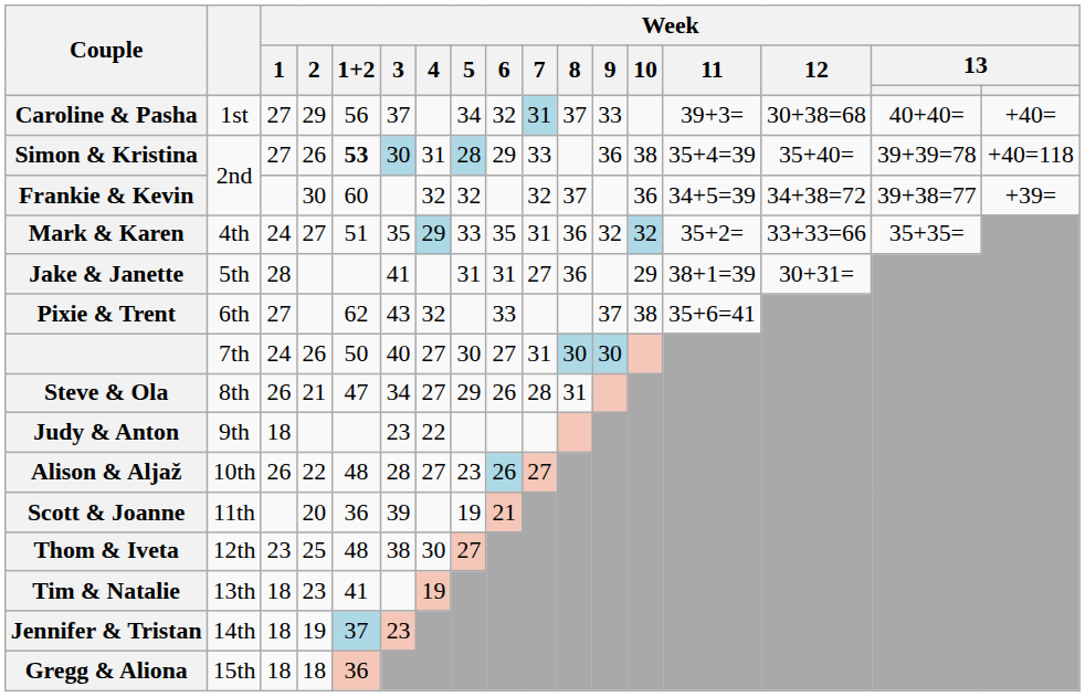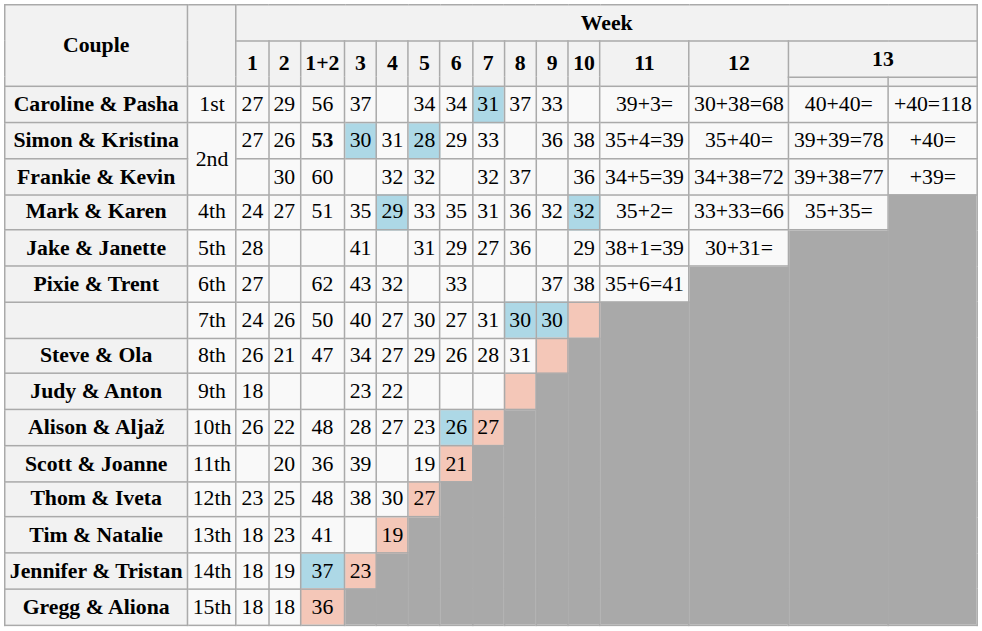 <table class="wikitable sortable" style="text-align:center; font-size:90%">
 <tr>
 <th rowspan="3" scope="col">Couple</th>
 <th rowspan="3" scope="col"></th>
 <th colspan="15">Week</th>
 </tr>
 <tr>
 <th scope="col" rowspan="2">1</th>
 <th scope="col" rowspan="2">2</th>
 <th scope="col" rowspan="2">1+2</th>
 <th scope="col" rowspan="2">3</th>
 <th scope="col" rowspan="2">4</th>
 <th scope="col" rowspan="2">5</th>
 <th scope="col" rowspan="2">6</th>
 <th scope="col" rowspan="2">7</th>
 <th scope="col" rowspan="2">8</th>
 <th scope="col" rowspan="2">9</th>
 <th scope="col" rowspan="2">10</th>
 <th scope="col" rowspan="2">11</th>
 <th scope="col" rowspan="2">12</th>
 <th scope="col" colspan="2">13</th>
 </tr>
 <tr>
 <th></th>
 <th></th>
 </tr>
 <tr>
 <th scope="row">Caroline & Pasha</th>
 <td>1st</td>
 <td>27</td>
 <td>29</td>
 <td>56</td>
 <td>37</td>
 <td></td>
 <td>34</td>
-<td>32</td>
+<td>34</td>
 <td bgcolor="lightblue">31</td>
 <td>37</td>
 <td>33</td>
 <td></td>
 <td>39+3=</td>
 <td>30+38=68</td>
 <td>40+40=</td>
-<td>+40=</td>
+<td>+40=118</td>
 </tr>
 <tr>
 <th scope="row">Simon & Kristina</th>
 <td rowspan="2">2nd</td>
 <td>27</td>
 <td>26</td>
 <td><strong>53</strong></td>
 <td bgcolor="lightblue">30</td>
 <td>31</td>
 <td bgcolor="lightblue">28</td>
 <td>29</td>
 <td>33</td>
 <td></td>
 <td>36</td>
 <td>38</td>
 <td>35+4=39</td>
 <td>35+40=</td>
 <td>39+39=78</td>
-<td>+40=118</td>
+<td>+40=</td>
 </tr>
 <tr>
 <th scope="row">Frankie & Kevin</th>
 <td></td>
 <td>30</td>
 <td>60</td>
 <td></td>
 <td>32</td>
 <td>32</td>
 <td></td>
 <td>32</td>
 <td>37</td>
 <td></td>
 <td>36</td>
 <td>34+5=39</td>
 <td>34+38=72</td>
 <td>39+38=77</td>
 <td>+39=</td>
 </tr>
 <tr>
 <th scope="row">Mark & Karen</th>
 <td>4th</td>
 <td>24</td>
 <td>27</td>
 <td>51</td>
 <td>35</td>
 <td bgcolor="lightblue">29</td>
 <td>33</td>
 <td>35</td>
 <td>31</td>
 <td>36</td>
 <td>32</td>
 <td bgcolor="lightblue">32</td>
 <td>35+2=</td>
 <td>33+33=66</td>
 <td>35+35=</td>
 <td rowspan="12" bgcolor="darkgrey"></td>
 </tr>
 <tr>
 <th scope="row">Jake & Janette</th>
 <td>5th</td>
 <td>28</td>
 <td></td>
 <td></td>
 <td>41</td>
 <td></td>
 <td>31</td>
-<td>31</td>
+<td>29</td>
 <td>27</td>
 <td>36</td>
 <td></td>
 <td>29</td>
 <td>38+1=39</td>
 <td>30+31=</td>
 <td rowspan="11" bgcolor="darkgrey"></td>
 </tr>
 <tr>
 <th scope="row">Pixie & Trent</th>
 <td>6th</td>
 <td>27</td>
 <td></td>
 <td>62</td>
 <td>43</td>
 <td>32</td>
 <td></td>
 <td>33</td>
 <td></td>
 <td></td>
 <td>37</td>
 <td>38</td>
 <td>35+6=41</td>
 <td rowspan="10" bgcolor="darkgrey"></td>
 </tr>
 <tr>
 <th scope="row"></th>
 <td>7th</td>
 <td>24</td>
 <td>26</td>
 <td>50</td>
 <td>40</td>
 <td>27</td>
 <td>30</td>
 <td>27</td>
 <td>31</td>
 <td bgcolor="lightblue">30</td>
 <td bgcolor="lightblue">30</td>
 <td bgcolor="f4c7b8"></td>
 <td rowspan="9" bgcolor="darkgrey"></td>
 </tr>
 <tr>
 <th scope="row">Steve & Ola</th>
 <td>8th</td>
 <td>26</td>
 <td>21</td>
 <td>47</td>
 <td>34</td>
 <td>27</td>
 <td>29</td>
 <td>26</td>
 <td>28</td>
 <td>31</td>
 <td bgcolor="f4c7b8"></td>
 <td rowspan="8" bgcolor="darkgrey"></td>
 </tr>
 <tr>
 <th scope="row">Judy & Anton</th>
 <td>9th</td>
 <td>18</td>
 <td></td>
 <td></td>
 <td>23</td>
 <td>22</td>
 <td></td>
 <td></td>
 <td></td>
 <td bgcolor="f4c7b8"></td>
 <td rowspan="7" bgcolor="darkgrey"></td>
 </tr>
 <tr>
 <th scope="row">Alison & Aljaž</th>
 <td>10th</td>
 <td>26</td>
 <td>22</td>
 <td>48</td>
 <td>28</td>
 <td>27</td>
 <td>23</td>
 <td bgcolor="lightblue">26</td>
 <td bgcolor="f4c7b8">27</td>
 <td rowspan="6" bgcolor="darkgrey"></td>
 </tr>
 <tr>
 <th scope="row">Scott & Joanne</th>
 <td>11th</td>
 <td></td>
 <td>20</td>
 <td>36</td>
 <td>39</td>
 <td></td>
 <td>19</td>
 <td bgcolor="f4c7b8">21</td>
 <td rowspan="5" bgcolor="darkgrey"></td>
 </tr>
 <tr>
 <th scope="row">Thom & Iveta</th>
 <td>12th</td>
 <td>23</td>
 <td>25</td>
 <td>48</td>
 <td>38</td>
 <td>30</td>
 <td bgcolor="f4c7b8">27</td>
 <td rowspan="4" bgcolor="darkgrey"></td>
 </tr>
 <tr>
 <th scope="row">Tim & Natalie</th>
 <td>13th</td>
 <td>18</td>
 <td>23</td>
 <td>41</td>
 <td></td>
 <td bgcolor="f4c7b8">19</td>
 <td rowspan="3" bgcolor="darkgrey"></td>
 </tr>
 <tr>
 <th scope="row">Jennifer & Tristan</th>
 <td>14th</td>
 <td>18</td>
 <td>19</td>
 <td bgcolor="lightblue">37</td>
 <td bgcolor="f4c7b8">23</td>
 <td rowspan="2" bgcolor="darkgrey"></td>
 </tr>
 <tr>
 <th scope="row">Gregg & Aliona</th>
 <td>15th</td>
 <td>18</td>
 <td>18</td>
 <td bgcolor="f4c7b8">36</td>
 <td bgcolor="darkgrey"></td>
 </tr>
 </table>
